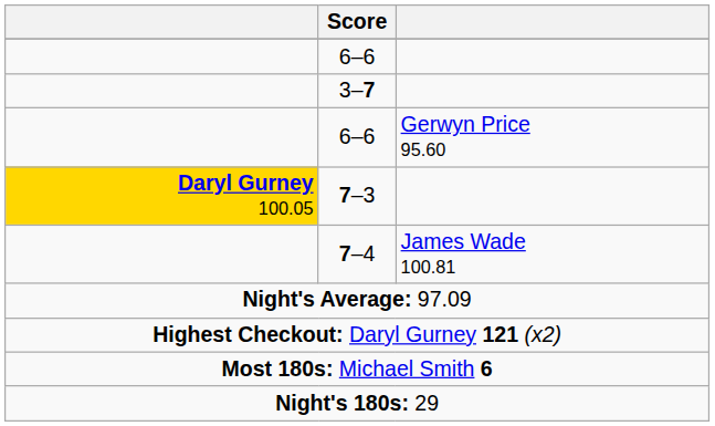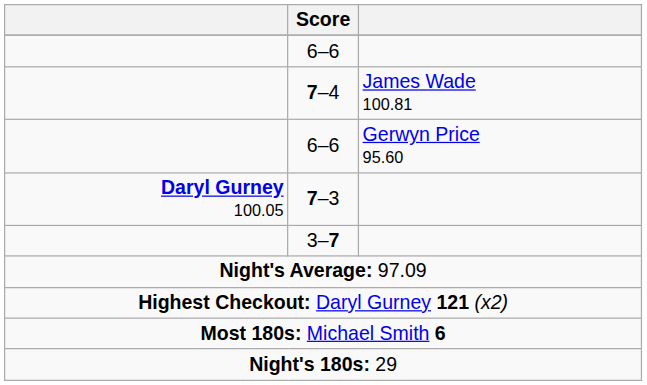 <table class=wikitable style="text-align:center">
 <tr>
 <th width=225></th>
 <th width=50>Score</th>
 <th width=225></th>
 </tr>
 <tr align=center>
 </tr>
 <tr align=left>
 <td align=right></td>
 <td align=center>6–6</td>
 <td></td>
 </tr>
 <tr align=left>
 <td align=right></td>
-<td align=center>3–<strong>7</strong></td>
-<td></td>
+<td align=center><strong>7</strong>–4</td>
+<td> <a href='#'>James Wade</a> <br><small><span>100.81</span></small></td>
 </tr>
 <tr align=left>
 <td align=right></td>
 <td align=center>6–6</td>
 <td> <a href='#'>Gerwyn Price</a> <br><small><span>95.60</span></small></td>
 </tr>
 <tr align=left>
-<td align=right style="background: gold;"><strong><a href='#'>Daryl Gurney</a></strong>  <br><small><span>100.05</span></small></td>
+<td align=right><strong><a href='#'>Daryl Gurney</a></strong>  <br><small><span>100.05</span></small></td>
 <td align=center><strong>7</strong>–3</td>
 <td></td>
 </tr>
 <tr align=left>
 <td align=right></td>
-<td align=center><strong>7</strong>–4</td>
-<td> <a href='#'>James Wade</a> <br><small><span>100.81</span></small></td>
+<td align=center>3–<strong>7</strong></td>
+<td></td>
 </tr>
 <tr align=center>
 <td colspan="3"><strong>Night's Average:</strong> 97.09</td>
 </tr>
 <tr align=center>
 <td colspan="3"><strong>Highest Checkout:</strong>  <a href='#'>Daryl Gurney</a> <strong>121</strong> <em>(x2)</em></td>
 </tr>
 <tr align=center>
 <td colspan="3"><strong>Most 180s:</strong>  <a href='#'>Michael Smith</a> <strong>6</strong></td>
 </tr>
 <tr align=center>
 <td colspan="3"><strong>Night's 180s:</strong> 29</td>
 </tr>
 </table>
